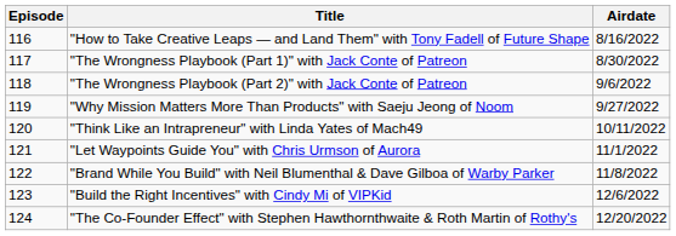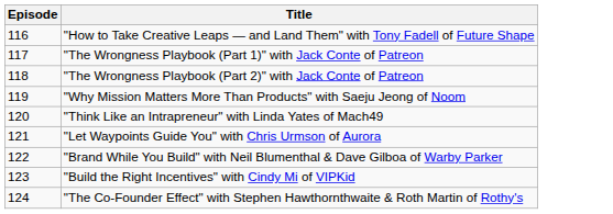 <table class="wikitable collapsible collapsed">
 <tr>
 <th>Episode</th>
 <th>Title</th>
-<th>Airdate</th>
 </tr>
 <tr>
 <td>116</td>
 <td>"How to Take Creative Leaps — and Land Them" with <a href='#'>Tony Fadell</a> of <a href='#'>Future Shape</a></td>
-<td>8/16/2022</td>
 </tr>
 <tr>
 <td>117</td>
 <td>"The Wrongness Playbook (Part 1)" with <a href='#'>Jack Conte</a> of <a href='#'>Patreon</a></td>
-<td>8/30/2022</td>
 </tr>
 <tr>
 <td>118</td>
 <td>"The Wrongness Playbook (Part 2)" with <a href='#'>Jack Conte</a> of <a href='#'>Patreon</a></td>
-<td>9/6/2022</td>
 </tr>
 <tr>
 <td>119</td>
 <td>"Why Mission Matters More Than Products" with Saeju Jeong of <a href='#'>Noom</a></td>
-<td>9/27/2022</td>
 </tr>
 <tr>
 <td>120</td>
 <td>"Think Like an Intrapreneur" with Linda Yates of Mach49</td>
-<td>10/11/2022</td>
 </tr>
 <tr>
 <td>121</td>
 <td>"Let Waypoints Guide You" with <a href='#'>Chris Urmson</a> of <a href='#'>Aurora</a></td>
-<td>11/1/2022</td>
 </tr>
 <tr>
 <td>122</td>
 <td>"Brand While You Build" with Neil Blumenthal & Dave Gilboa of <a href='#'>Warby Parker</a></td>
-<td>11/8/2022</td>
 </tr>
 <tr>
 <td>123</td>
 <td>"Build the Right Incentives" with <a href='#'>Cindy Mi</a> of <a href='#'>VIPKid</a></td>
-<td>12/6/2022</td>
 </tr>
 <tr>
 <td>124</td>
 <td>"The Co-Founder Effect" with Stephen Hawthornthwaite & Roth Martin of <a href='#'>Rothy's</a></td>
-<td>12/20/2022</td>
 </tr>
 </table>
